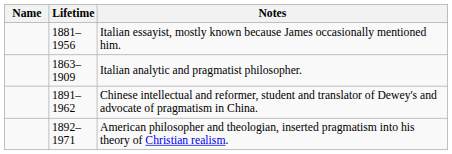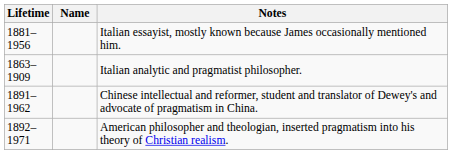 <table class="sortable wikitable">
 <tr>
+<th width="8%">Lifetime</th>
 <th width="10%">Name</th>
-<th width="8%">Lifetime</th>
 <th class="unsortable" width="78%">Notes</th>
 </tr>
 <tr valign="top">
+<td>1881–1956</td>
 <td></td>
-<td>1881–1956</td>
 <td>Italian essayist, mostly known because James occasionally mentioned him.</td>
 </tr>
 <tr>
+<td>1863–1909</td>
 <td></td>
-<td>1863–1909</td>
 <td>Italian analytic and pragmatist philosopher.</td>
 </tr>
 <tr>
+<td>1891–1962</td>
 <td></td>
-<td>1891–1962</td>
 <td>Chinese intellectual and reformer, student and translator of Dewey's and advocate of pragmatism in China.</td>
 </tr>
 <tr>
+<td>1892–1971</td>
 <td></td>
-<td>1892–1971</td>
 <td>American philosopher and theologian, inserted pragmatism into his theory of <a href='#'>Christian realism</a>.</td>
 </tr>
 </table>
